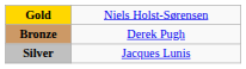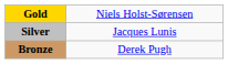 <table class="wikitable" style="text-align:center; " width="35%">
 <tr>
 <td bgcolor="gold"><strong>Gold</strong></td>
 <td><a href='#'>Niels Holst-Sørensen</a><br>  <small><em></em></small></td>
 </tr>
 <tr>
+<td bgcolor="silver"><strong>Silver</strong></td>
+<td><a href='#'>Jacques Lunis</a><br>  <small><em></em></small></td>
+</tr>
+<tr>
 <td bgcolor="CC9966"><strong>Bronze</strong></td>
 <td><a href='#'>Derek Pugh</a><br>  <small><em></em></small></td>
 </tr>
-<tr>
-<td bgcolor="silver"><strong>Silver</strong></td>
-<td><a href='#'>Jacques Lunis</a><br>  <small><em></em></small></td>
-</tr>
 </table>
